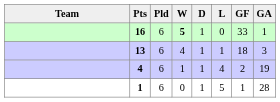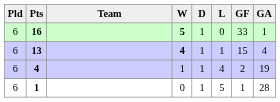 <table style=border-collapse:collapse border=1 cellspacing=0 cellpadding=5>
 <tr align=center bgcolor=#efefef>
+<th width=20>Pld</th>
+<th width=20>Pts</th>
 <th width=185>Team</th>
-<th width=20>Pts</th>
-<th width=20>Pld</th>
 <th width=20>W</th>
 <th width=20>D</th>
 <th width=20>L</th>
 <th width=20>GF</th>
 <th width=20>GA</th>
 </tr>
 <tr align=center bgcolor=ccffcc>
+<td>6</td>
+<td><strong>16</strong></td>
 <td align=left></td>
-<td><strong>16</strong></td>
-<td>6</td>
 <td><strong>5</strong></td>
 <td>1</td>
 <td>0</td>
 <td>33</td>
 <td>1</td>
 </tr>
 <tr align=center bgcolor="#ccccff">
+<td>6</td>
+<td><strong>13</strong></td>
 <td align=left></td>
-<td><strong>13</strong></td>
-<td>6</td>
-<td>4</td>
+<td><strong>4</strong></td>
 <td>1</td>
 <td>1</td>
-<td>18</td>
-<td>3</td>
+<td>15</td>
+<td>4</td>
 </tr>
 <tr align=center bgcolor="#ccccff">
+<td>6</td>
+<td><strong>4</strong></td>
 <td align=left></td>
-<td><strong>4</strong></td>
-<td>6</td>
 <td>1</td>
 <td>1</td>
 <td>4</td>
 <td>2</td>
 <td>19</td>
 </tr>
 <tr align=center>
+<td>6</td>
+<td><strong>1</strong></td>
 <td align=left></td>
-<td><strong>1</strong></td>
-<td>6</td>
 <td>0</td>
 <td>1</td>
 <td>5</td>
 <td>1</td>
 <td>28</td>
 </tr>
 </table>
